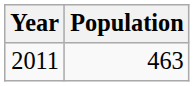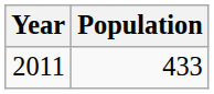 <table class="wikitable" style="line-height:1.1em;">
 <tr>
 <th>Year</th>
 <th>Population</th>
 </tr>
 <tr align="right">
 <td>2011</td>
-<td>463</td>
+<td>433</td>
 </tr>
 </table>
